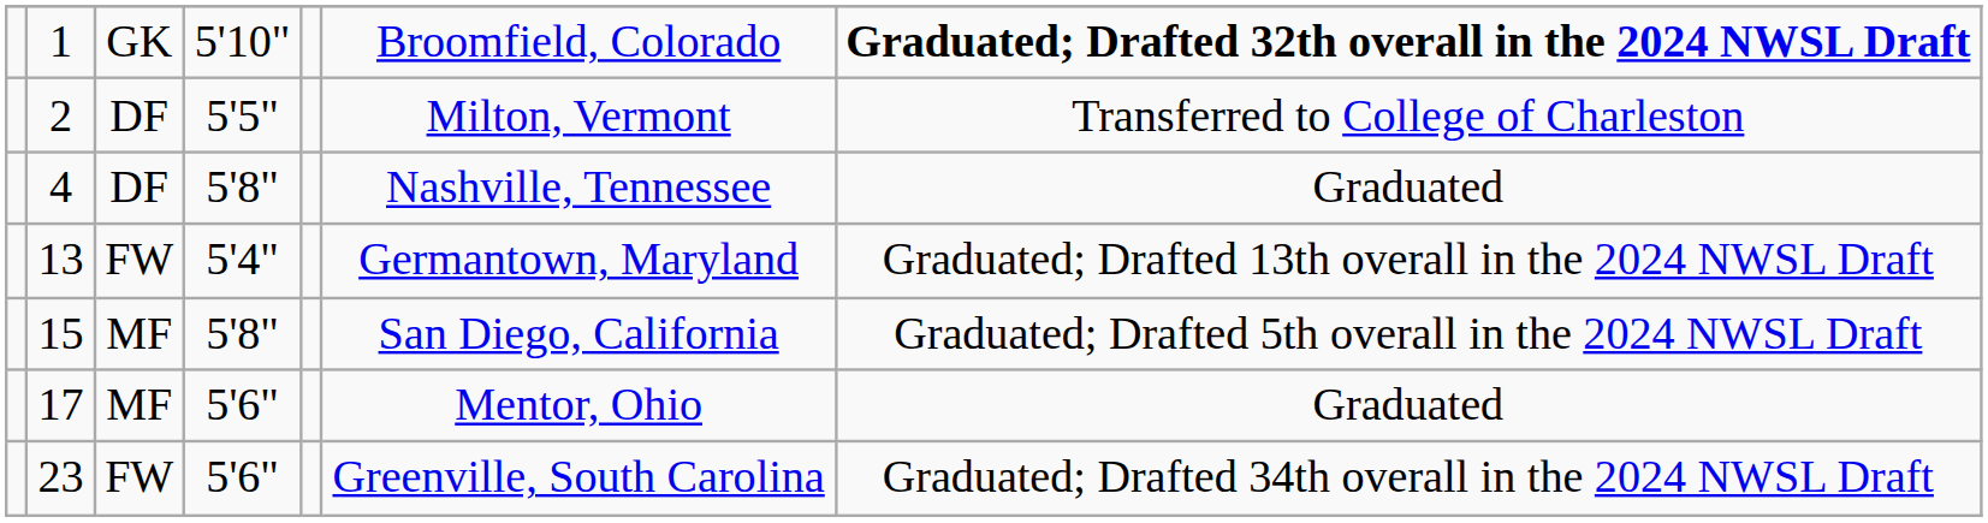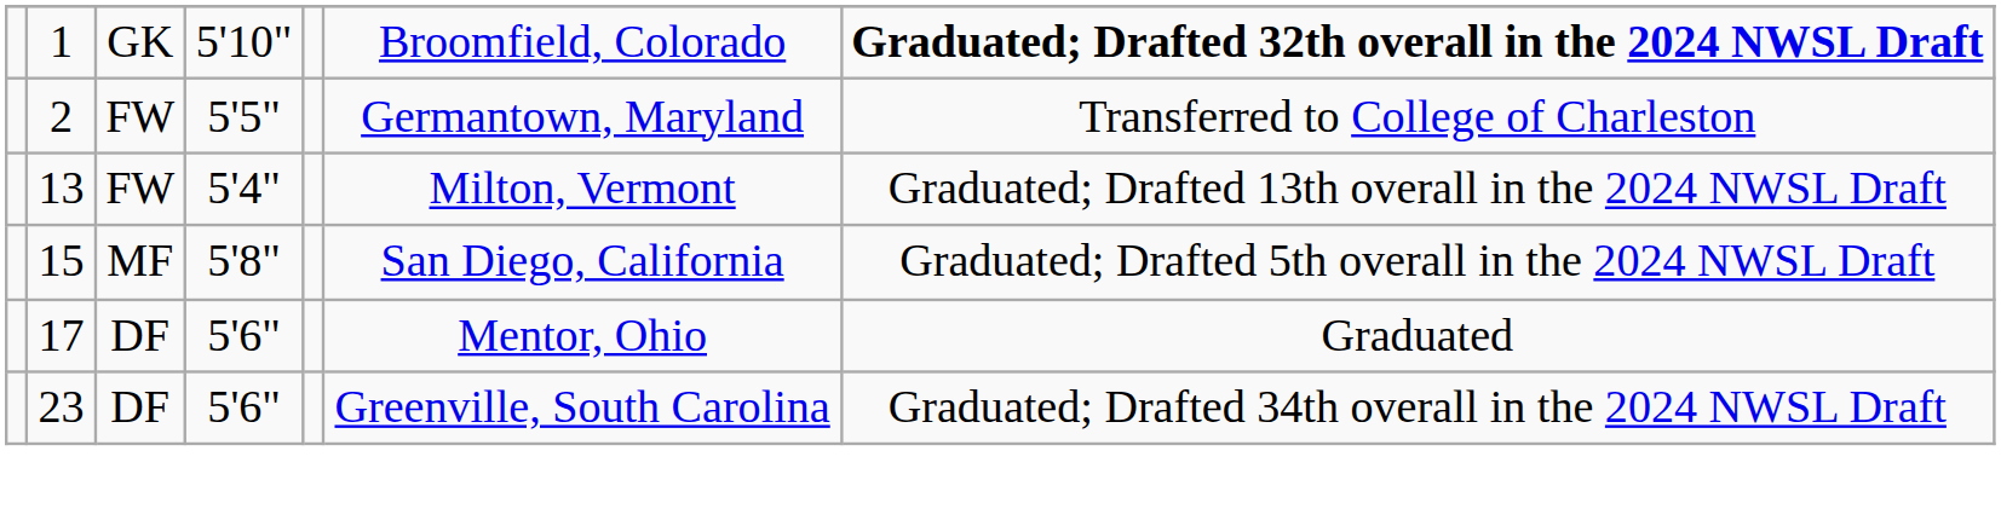 <table class="wikitable sortable" style="text-align:center;" border="1">
 <tr align=center>
 </tr>
 <tr>
 <td></td>
 <td>1</td>
 <td>GK</td>
 <td>5'10"</td>
 <td></td>
 <td><a href='#'>Broomfield, Colorado</a></td>
 <td><strong>Graduated; Drafted 32th overall in the <a href='#'>2024 NWSL Draft</a></strong></td>
 </tr>
 <tr>
 <td></td>
 <td>2</td>
-<td>DF</td>
+<td>FW</td>
 <td>5'5"</td>
 <td></td>
-<td><a href='#'>Milton, Vermont</a></td>
+<td><a href='#'>Germantown, Maryland</a></td>
 <td>Transferred to <a href='#'>College of Charleston</a></td>
-</tr>
-<tr>
-<td></td>
-<td>4</td>
-<td>DF</td>
-<td>5'8"</td>
-<td></td>
-<td><a href='#'>Nashville, Tennessee</a></td>
-<td>Graduated</td>
 </tr>
 <tr>
 <td></td>
 <td>13</td>
 <td>FW</td>
 <td>5'4"</td>
 <td></td>
-<td><a href='#'>Germantown, Maryland</a></td>
+<td><a href='#'>Milton, Vermont</a></td>
 <td>Graduated; Drafted 13th overall in the <a href='#'>2024 NWSL Draft</a></td>
 </tr>
 <tr>
 <td></td>
 <td>15</td>
 <td>MF</td>
 <td>5'8"</td>
 <td></td>
 <td><a href='#'>San Diego, California</a></td>
 <td>Graduated; Drafted 5th overall in the <a href='#'>2024 NWSL Draft</a></td>
 </tr>
 <tr>
 <td></td>
 <td>17</td>
-<td>MF</td>
+<td>DF</td>
 <td>5'6"</td>
 <td></td>
 <td><a href='#'>Mentor, Ohio</a></td>
 <td>Graduated</td>
 </tr>
 <tr>
 <td></td>
 <td>23</td>
-<td>FW</td>
+<td>DF</td>
 <td>5'6"</td>
 <td></td>
 <td><a href='#'>Greenville, South Carolina</a></td>
 <td>Graduated; Drafted 34th overall in the <a href='#'>2024 NWSL Draft</a></td>
 </tr>
 </table>
